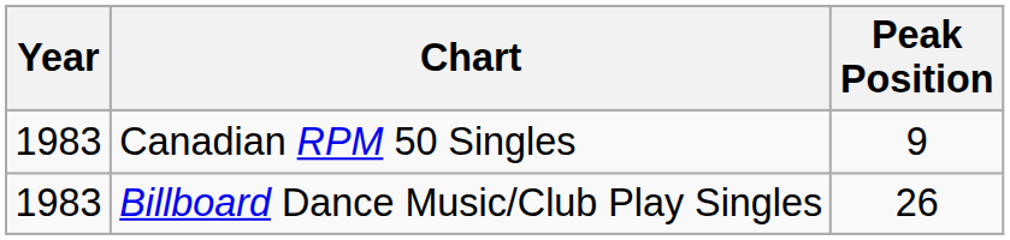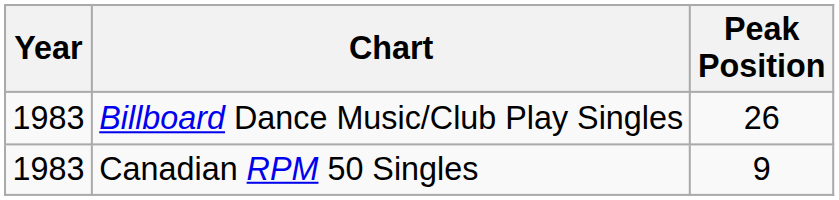 <table class="wikitable">
 <tr>
 <th>Year</th>
 <th>Chart</th>
 <th>Peak<br>Position</th>
 </tr>
 <tr>
 <td>1983</td>
+<td><em><a href='#'>Billboard</a></em> Dance Music/Club Play Singles</td>
+<td style="text-align:center;">26</td>
+</tr>
+<tr>
+<td>1983</td>
 <td>Canadian <em><a href='#'>RPM</a></em> 50 Singles</td>
 <td style="text-align:center;">9</td>
 </tr>
-<tr>
-<td>1983</td>
-<td><em><a href='#'>Billboard</a></em> Dance Music/Club Play Singles</td>
-<td style="text-align:center;">26</td>
-</tr>
 </table>
